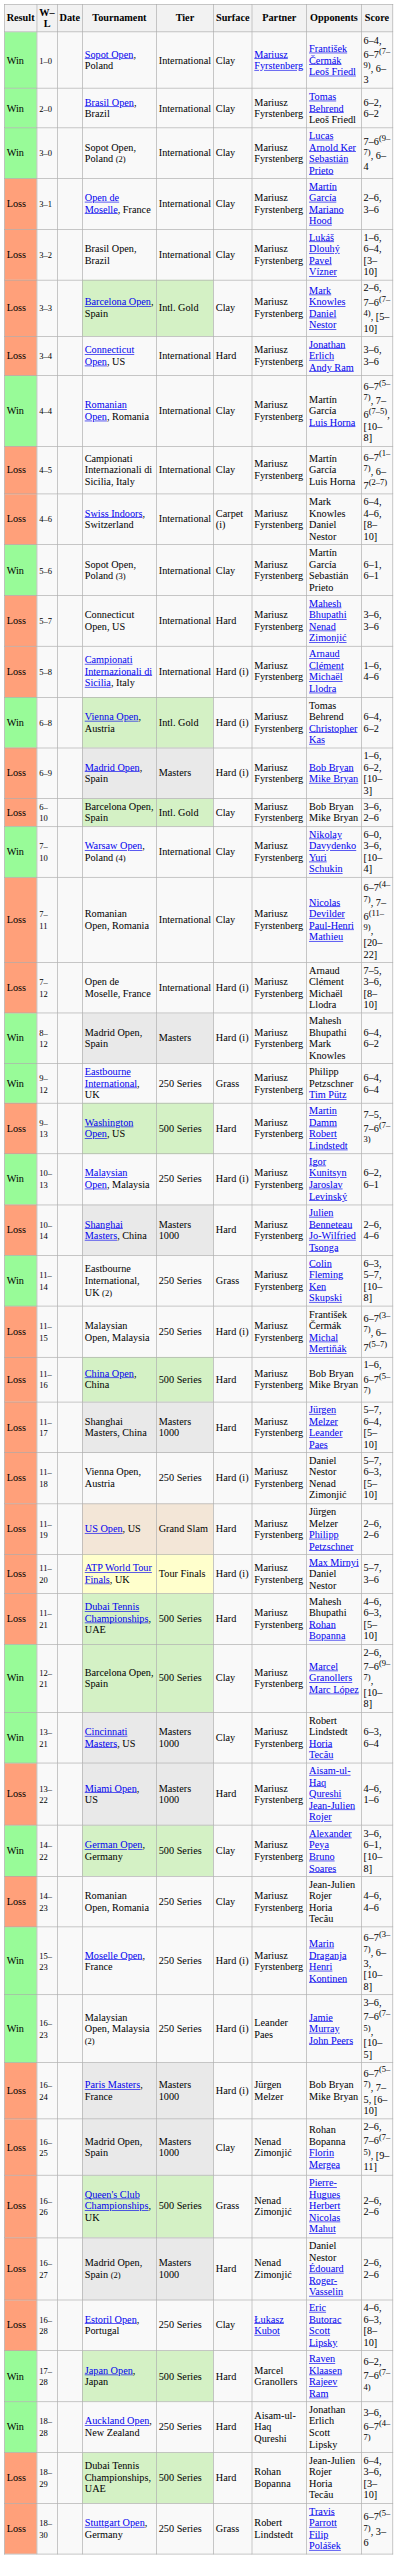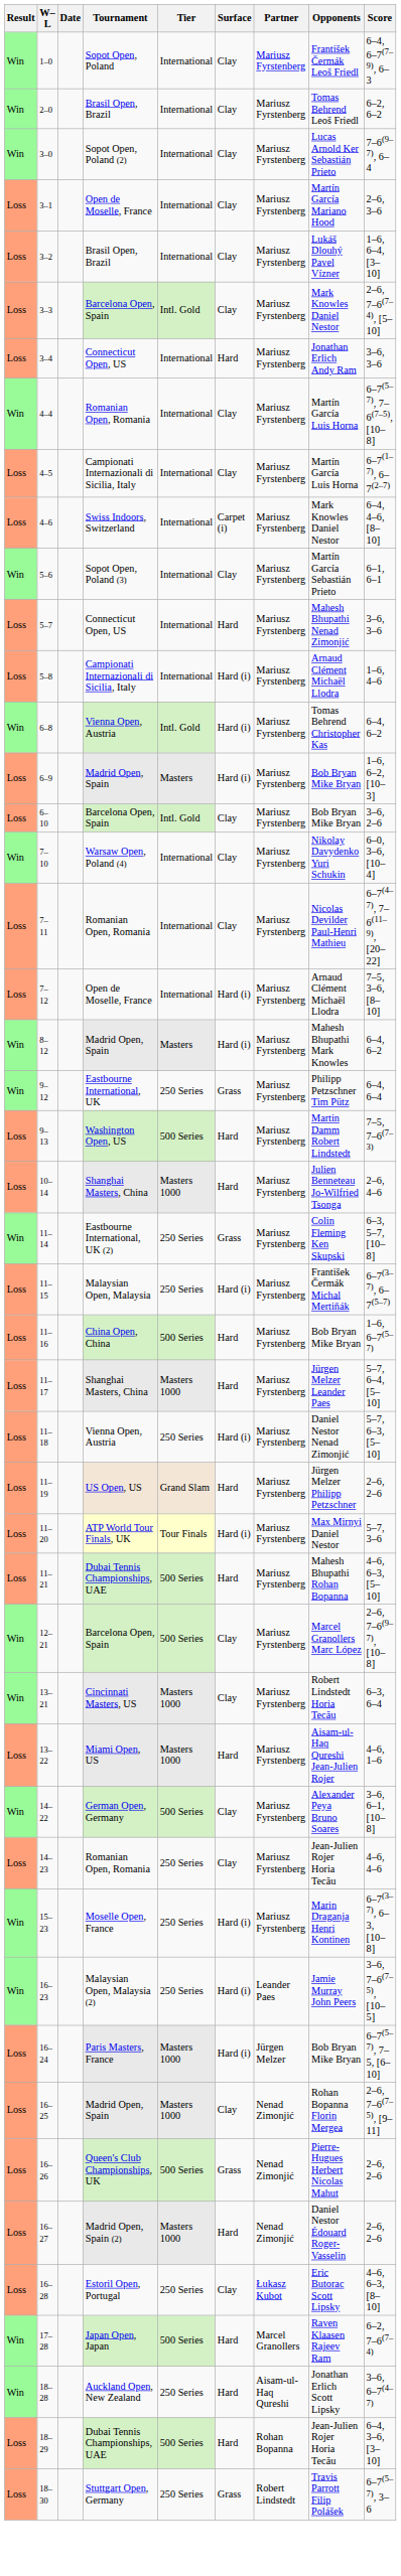 <table class="sortable wikitable">
 <tr>
 <th>Result</th>
 <th class="unsortable">W–L</th>
 <th>Date</th>
 <th>Tournament</th>
 <th>Tier</th>
 <th>Surface</th>
 <th>Partner</th>
 <th>Opponents</th>
 <th class="unsortable">Score</th>
 </tr>
 <tr>
 <td style="background:#98fb98;">Win</td>
 <td><small>1–0</small></td>
 <td><a href='#'></a></td>
 <td><a href='#'>Sopot Open</a>, Poland</td>
 <td>International</td>
 <td>Clay</td>
 <td> <a href='#'>Mariusz Fyrstenberg</a></td>
 <td> <a href='#'>František Čermák</a><br> <a href='#'>Leoš Friedl</a></td>
 <td>6–4, 6–7<sup>(7–9)</sup>, 6–3</td>
 </tr>
 <tr>
 <td style="background:#98fb98;">Win</td>
 <td><small>2–0</small></td>
 <td><a href='#'></a></td>
 <td><a href='#'>Brasil Open</a>, Brazil</td>
 <td>International</td>
 <td>Clay</td>
 <td> Mariusz Fyrstenberg</td>
 <td> <a href='#'>Tomas Behrend</a><br> Leoš Friedl</td>
 <td>6–2, 6–2</td>
 </tr>
 <tr>
 <td style="background:#98fb98;">Win</td>
 <td><small>3–0</small></td>
 <td><a href='#'></a></td>
 <td>Sopot Open, Poland <small>(2)</small></td>
 <td>International</td>
 <td>Clay</td>
 <td> Mariusz Fyrstenberg</td>
 <td> <a href='#'>Lucas Arnold Ker</a><br> <a href='#'>Sebastián Prieto</a></td>
 <td>7–6<sup>(9–7)</sup>, 6–4</td>
 </tr>
 <tr>
 <td style="background:#ffa07a;">Loss</td>
 <td><small>3–1</small></td>
 <td></td>
 <td><a href='#'>Open de Moselle</a>, France</td>
 <td>International</td>
 <td>Clay</td>
 <td> Mariusz Fyrstenberg</td>
 <td> <a href='#'>Martín García</a><br> <a href='#'>Mariano Hood</a></td>
 <td>2–6, 3–6</td>
 </tr>
 <tr>
 <td style="background:#ffa07a;">Loss</td>
 <td><small>3–2</small></td>
 <td><a href='#'></a></td>
 <td>Brasil Open, Brazil</td>
 <td>International</td>
 <td>Clay</td>
 <td> Mariusz Fyrstenberg</td>
 <td> <a href='#'>Lukáš Dlouhý</a><br> <a href='#'>Pavel Vízner</a></td>
 <td>1–6, 6–4, [3–10]</td>
 </tr>
 <tr>
 <td style="background:#ffa07a;">Loss</td>
 <td><small>3–3</small></td>
 <td><a href='#'></a></td>
 <td style="background:#D4F1C5;"><a href='#'>Barcelona Open</a>, Spain</td>
 <td style="background:#D4F1C5;">Intl. Gold</td>
 <td>Clay</td>
 <td> Mariusz Fyrstenberg</td>
 <td> <a href='#'>Mark Knowles</a><br> <a href='#'>Daniel Nestor</a></td>
 <td>2–6, 7–6<sup>(7–4)</sup>, [5–10]</td>
 </tr>
 <tr>
 <td style="background:#ffa07a;">Loss</td>
 <td><small>3–4</small></td>
 <td><a href='#'></a></td>
 <td><a href='#'>Connecticut Open</a>, US</td>
 <td>International</td>
 <td>Hard</td>
 <td> Mariusz Fyrstenberg</td>
 <td> <a href='#'>Jonathan Erlich</a><br> <a href='#'>Andy Ram</a></td>
 <td>3–6, 3–6</td>
 </tr>
 <tr>
 <td style="background:#98fb98;">Win</td>
 <td><small>4–4</small></td>
 <td><a href='#'></a></td>
 <td><a href='#'>Romanian Open</a>, Romania</td>
 <td>International</td>
 <td>Clay</td>
 <td> Mariusz Fyrstenberg</td>
 <td> Martín García<br> <a href='#'>Luis Horna</a></td>
 <td>6–7<sup>(5–7)</sup>, 7–6<sup>(7–5)</sup>, [10–8]</td>
 </tr>
 <tr>
 <td style="background:#ffa07a;">Loss</td>
 <td><small>4–5</small></td>
 <td><a href='#'></a></td>
 <td>Campionati Internazionali di Sicilia, Italy</td>
 <td>International</td>
 <td>Clay</td>
 <td> Mariusz Fyrstenberg</td>
 <td> Martín García<br> Luis Horna</td>
 <td>6–7<sup>(1–7)</sup>, 6–7<sup>(2–7)</sup></td>
 </tr>
 <tr>
 <td style="background:#ffa07a;">Loss</td>
 <td><small>4–6</small></td>
 <td><a href='#'></a></td>
 <td><a href='#'>Swiss Indoors</a>, Switzerland</td>
 <td>International</td>
 <td>Carpet (i)</td>
 <td> Mariusz Fyrstenberg</td>
 <td> Mark Knowles<br> Daniel Nestor</td>
 <td>6–4, 4–6, [8–10]</td>
 </tr>
 <tr>
 <td style="background:#98fb98;">Win</td>
 <td><small>5–6</small></td>
 <td><a href='#'></a></td>
 <td>Sopot Open, Poland <small>(3)</small></td>
 <td>International</td>
 <td>Clay</td>
 <td> Mariusz Fyrstenberg</td>
 <td> Martín García<br> Sebastián Prieto</td>
 <td>6–1, 6–1</td>
 </tr>
 <tr>
 <td style="background:#ffa07a;">Loss</td>
 <td><small>5–7</small></td>
 <td><a href='#'></a></td>
 <td>Connecticut Open, US</td>
 <td>International</td>
 <td>Hard</td>
 <td> Mariusz Fyrstenberg</td>
 <td> <a href='#'>Mahesh Bhupathi</a><br> <a href='#'>Nenad Zimonjić</a></td>
 <td>3–6, 3–6</td>
 </tr>
 <tr>
 <td style="background:#ffa07a;">Loss</td>
 <td><small>5–8</small></td>
 <td><a href='#'></a></td>
 <td><a href='#'>Campionati Internazionali di Sicilia</a>, Italy</td>
 <td>International</td>
 <td>Hard (i)</td>
 <td> Mariusz Fyrstenberg</td>
 <td> <a href='#'>Arnaud Clément</a><br> <a href='#'>Michaël Llodra</a></td>
 <td>1–6, 4–6</td>
 </tr>
 <tr>
 <td style="background:#98fb98;">Win</td>
 <td><small>6–8</small></td>
 <td><a href='#'></a></td>
 <td style="background:#D4F1C5;"><a href='#'>Vienna Open</a>, Austria</td>
 <td style="background:#D4F1C5;">Intl. Gold</td>
 <td>Hard (i)</td>
 <td> Mariusz Fyrstenberg</td>
 <td> Tomas Behrend<br> <a href='#'>Christopher Kas</a></td>
 <td>6–4, 6–2</td>
 </tr>
 <tr>
 <td style="background:#ffa07a;">Loss</td>
 <td><small>6–9</small></td>
 <td><a href='#'></a></td>
 <td style="background:#E9E9E9;"><a href='#'>Madrid Open</a>, Spain</td>
 <td style="background:#E9E9E9;">Masters</td>
 <td>Hard (i)</td>
 <td> Mariusz Fyrstenberg</td>
 <td> <a href='#'>Bob Bryan</a><br> <a href='#'>Mike Bryan</a></td>
 <td>1–6, 6–2, [10–3]</td>
 </tr>
 <tr>
 <td style="background:#ffa07a;">Loss</td>
 <td><small>6–10</small></td>
 <td><a href='#'></a></td>
 <td style="background:#D4F1C5;">Barcelona Open, Spain</td>
 <td style="background:#D4F1C5;">Intl. Gold</td>
 <td>Clay</td>
 <td> Mariusz Fyrstenberg</td>
 <td> Bob Bryan<br> Mike Bryan</td>
 <td>3–6, 2–6</td>
 </tr>
 <tr>
 <td style="background:#98fb98;">Win</td>
 <td><small>7–10</small></td>
 <td><a href='#'></a></td>
 <td><a href='#'>Warsaw Open</a>, Poland <small>(4)</small></td>
 <td>International</td>
 <td>Clay</td>
 <td> Mariusz Fyrstenberg</td>
 <td> <a href='#'>Nikolay Davydenko</a><br> <a href='#'>Yuri Schukin</a></td>
 <td>6–0, 3–6, [10–4]</td>
 </tr>
 <tr>
 <td style="background:#ffa07a;">Loss</td>
 <td><small>7–11</small></td>
 <td><a href='#'></a></td>
 <td>Romanian Open, Romania</td>
 <td>International</td>
 <td>Clay</td>
 <td> Mariusz Fyrstenberg</td>
 <td> <a href='#'>Nicolas Devilder</a><br> <a href='#'>Paul-Henri Mathieu</a></td>
 <td>6–7<sup>(4–7)</sup>, 7–6<sup>(11–9)</sup>, [20–22]</td>
 </tr>
 <tr>
 <td style="background:#ffa07a;">Loss</td>
 <td><small>7–12</small></td>
 <td><a href='#'></a></td>
 <td>Open de Moselle, France</td>
 <td>International</td>
 <td>Hard (i)</td>
 <td> Mariusz Fyrstenberg</td>
 <td> Arnaud Clément<br> Michaël Llodra</td>
 <td>7–5, 3–6, [8–10]</td>
 </tr>
 <tr>
 <td style="background:#98fb98;">Win</td>
 <td><small>8–12</small></td>
 <td><a href='#'></a></td>
 <td style="background:#E9E9E9;">Madrid Open, Spain</td>
 <td style="background:#E9E9E9;">Masters</td>
 <td>Hard (i)</td>
 <td> Mariusz Fyrstenberg</td>
 <td> Mahesh Bhupathi<br> Mark Knowles</td>
 <td>6–4, 6–2</td>
 </tr>
 <tr>
 <td style="background:#98fb98;">Win</td>
 <td><small>9–12</small></td>
 <td><a href='#'></a></td>
 <td><a href='#'>Eastbourne International</a>, UK</td>
 <td>250 Series</td>
 <td>Grass</td>
 <td> Mariusz Fyrstenberg</td>
 <td> Philipp Petzschner<br> <a href='#'>Tim Pütz</a></td>
 <td>6–4, 6–4</td>
 </tr>
 <tr>
 <td style="background:#ffa07a;">Loss</td>
 <td><small>9–13</small></td>
 <td><a href='#'></a></td>
 <td style="background:#D4F1C5;"><a href='#'>Washington Open</a>, US</td>
 <td style="background:#D4F1C5;">500 Series</td>
 <td>Hard</td>
 <td> Mariusz Fyrstenberg</td>
 <td> <a href='#'>Martin Damm</a><br> <a href='#'>Robert Lindstedt</a></td>
 <td>7–5, 7–6<sup>(7–3)</sup></td>
-</tr>
-<tr>
-<td style="background:#98fb98;">Win</td>
-<td><small>10–13</small></td>
-<td><a href='#'></a></td>
-<td><a href='#'>Malaysian Open</a>, Malaysia</td>
-<td>250 Series</td>
-<td>Hard (i)</td>
-<td> Mariusz Fyrstenberg</td>
-<td> <a href='#'>Igor Kunitsyn</a><br> <a href='#'>Jaroslav Levinský</a></td>
-<td>6–2, 6–1</td>
 </tr>
 <tr>
 <td style="background:#ffa07a;">Loss</td>
 <td><small>10–14</small></td>
 <td><a href='#'></a></td>
 <td style="background:#E9E9E9;"><a href='#'>Shanghai Masters</a>, China</td>
 <td style="background:#E9E9E9;">Masters 1000</td>
 <td>Hard</td>
 <td> Mariusz Fyrstenberg</td>
 <td> <a href='#'>Julien Benneteau</a><br> <a href='#'>Jo-Wilfried Tsonga</a></td>
 <td>2–6, 4–6</td>
 </tr>
 <tr>
 <td style="background:#98fb98;">Win</td>
 <td><small>11–14</small></td>
 <td><a href='#'></a></td>
 <td>Eastbourne International, UK <small>(2)</small></td>
 <td>250 Series</td>
 <td>Grass</td>
 <td> Mariusz Fyrstenberg</td>
 <td> <a href='#'>Colin Fleming</a><br> <a href='#'>Ken Skupski</a></td>
 <td>6–3, 5–7, [10–8]</td>
 </tr>
 <tr>
 <td style="background:#ffa07a;">Loss</td>
 <td><small>11–15</small></td>
 <td><a href='#'></a></td>
 <td>Malaysian Open, Malaysia</td>
 <td>250 Series</td>
 <td>Hard (i)</td>
 <td> Mariusz Fyrstenberg</td>
 <td> František Čermák<br> <a href='#'>Michal Mertiňák</a></td>
 <td>6–7<sup>(3–7)</sup>, 6–7<sup>(5–7)</sup></td>
 </tr>
 <tr>
 <td style="background:#ffa07a;">Loss</td>
 <td><small>11–16</small></td>
 <td><a href='#'></a></td>
 <td style="background:#D4F1C5;"><a href='#'>China Open</a>, China</td>
 <td style="background:#D4F1C5;">500 Series</td>
 <td>Hard</td>
 <td> Mariusz Fyrstenberg</td>
 <td> Bob Bryan<br> Mike Bryan</td>
 <td>1–6, 6–7<sup>(5–7)</sup></td>
 </tr>
 <tr>
 <td style="background:#ffa07a;">Loss</td>
 <td><small>11–17</small></td>
 <td><a href='#'></a></td>
 <td style="background:#E9E9E9;">Shanghai Masters, China</td>
 <td style="background:#E9E9E9;">Masters 1000</td>
 <td>Hard</td>
 <td> Mariusz Fyrstenberg</td>
 <td> <a href='#'>Jürgen Melzer</a><br> <a href='#'>Leander Paes</a></td>
 <td>5–7, 6–4, [5–10]</td>
 </tr>
 <tr>
 <td style="background:#ffa07a;">Loss</td>
 <td><small>11–18</small></td>
 <td><a href='#'></a></td>
 <td>Vienna Open, Austria</td>
 <td>250 Series</td>
 <td>Hard (i)</td>
 <td> Mariusz Fyrstenberg</td>
 <td> Daniel Nestor<br> Nenad Zimonjić</td>
 <td>5–7, 6–3, [5–10]</td>
 </tr>
 <tr>
 <td style="background:#ffa07a;">Loss</td>
 <td><small>11–19</small></td>
 <td><a href='#'></a></td>
 <td style="background:#F3E6D7;"><a href='#'>US Open</a>, US</td>
 <td style="background:#F3E6D7;">Grand Slam</td>
 <td>Hard</td>
 <td> Mariusz Fyrstenberg</td>
 <td> Jürgen Melzer<br> <a href='#'>Philipp Petzschner</a></td>
 <td>2–6, 2–6</td>
 </tr>
 <tr>
 <td style="background:#ffa07a;">Loss</td>
 <td><small>11–20</small></td>
 <td><a href='#'></a></td>
 <td style="background:#ffffcc;"><a href='#'>ATP World Tour Finals</a>, UK</td>
 <td style="background:#ffffcc;">Tour Finals</td>
 <td>Hard (i)</td>
 <td> Mariusz Fyrstenberg</td>
 <td> <a href='#'>Max Mirnyi</a><br> Daniel Nestor</td>
 <td>5–7, 3–6</td>
 </tr>
 <tr>
 <td style="background:#ffa07a;">Loss</td>
 <td><small>11–21</small></td>
 <td><a href='#'></a></td>
 <td style="background:#D4F1C5;"><a href='#'>Dubai Tennis Championships</a>, UAE</td>
 <td style="background:#D4F1C5;">500 Series</td>
 <td>Hard</td>
 <td> Mariusz Fyrstenberg</td>
 <td> Mahesh Bhupathi<br> <a href='#'>Rohan Bopanna</a></td>
 <td>4–6, 6–3, [5–10]</td>
 </tr>
 <tr>
 <td style="background:#98fb98;">Win</td>
 <td><small>12–21</small></td>
 <td><a href='#'></a></td>
 <td style="background:#D4F1C5;">Barcelona Open, Spain</td>
 <td style="background:#D4F1C5;">500 Series</td>
 <td>Clay</td>
 <td> Mariusz Fyrstenberg</td>
 <td> <a href='#'>Marcel Granollers</a><br> <a href='#'>Marc López</a></td>
 <td>2–6, 7–6<sup>(9–7)</sup>, [10–8]</td>
 </tr>
 <tr>
 <td style="background:#98fb98;">Win</td>
 <td><small>13–21</small></td>
 <td><a href='#'></a></td>
 <td style="background:#E9E9E9;"><a href='#'>Cincinnati Masters</a>, US</td>
 <td style="background:#E9E9E9;">Masters 1000</td>
 <td>Clay</td>
 <td> Mariusz Fyrstenberg</td>
 <td> Robert Lindstedt<br> <a href='#'>Horia Tecău</a></td>
 <td>6–3, 6–4</td>
 </tr>
 <tr>
 <td style="background:#ffa07a;">Loss</td>
 <td><small>13–22</small></td>
 <td><a href='#'></a></td>
 <td style="background:#E9E9E9;"><a href='#'>Miami Open</a>, US</td>
 <td style="background:#E9E9E9;">Masters 1000</td>
 <td>Hard</td>
 <td> Mariusz Fyrstenberg</td>
 <td> <a href='#'>Aisam-ul-Haq Qureshi </a><br> <a href='#'>Jean-Julien Rojer</a></td>
 <td>4–6, 1–6</td>
 </tr>
 <tr>
 <td style="background:#98fb98;">Win</td>
 <td><small>14–22</small></td>
 <td><a href='#'></a></td>
 <td style="background:#D4F1C5;"><a href='#'>German Open</a>, Germany</td>
 <td style="background:#D4F1C5;">500 Series</td>
 <td>Clay</td>
 <td> Mariusz Fyrstenberg</td>
 <td> <a href='#'>Alexander Peya</a><br> <a href='#'>Bruno Soares</a></td>
 <td>3–6, 6–1, [10–8]</td>
 </tr>
 <tr>
 <td style="background:#ffa07a;">Loss</td>
 <td><small>14–23</small></td>
 <td><a href='#'></a></td>
 <td>Romanian Open, Romania</td>
 <td>250 Series</td>
 <td>Clay</td>
 <td> Mariusz Fyrstenberg</td>
 <td> Jean-Julien Rojer<br> Horia Tecău</td>
 <td>4–6, 4–6</td>
 </tr>
 <tr>
 <td style="background:#98fb98;">Win</td>
 <td><small>15–23</small></td>
 <td><a href='#'></a></td>
 <td><a href='#'>Moselle Open</a>, France</td>
 <td>250 Series</td>
 <td>Hard (i)</td>
 <td> Mariusz Fyrstenberg</td>
 <td> <a href='#'>Marin Draganja</a><br> <a href='#'>Henri Kontinen</a></td>
 <td>6–7<sup>(3–7)</sup>, 6–3, [10–8]</td>
 </tr>
 <tr>
 <td style="background:#98fb98;">Win</td>
 <td><small>16–23</small></td>
 <td><a href='#'></a></td>
 <td>Malaysian Open, Malaysia <small>(2)</small></td>
 <td>250 Series</td>
 <td>Hard (i)</td>
 <td> Leander Paes</td>
 <td> <a href='#'>Jamie Murray</a><br> <a href='#'>John Peers</a></td>
 <td>3–6, 7–6<sup>(7–5)</sup>, [10–5]</td>
 </tr>
 <tr>
 <td style="background:#ffa07a;">Loss</td>
 <td><small>16–24</small></td>
 <td><a href='#'></a></td>
 <td style="background:#E9E9E9;"><a href='#'>Paris Masters</a>, France</td>
 <td style="background:#E9E9E9;">Masters 1000</td>
 <td>Hard (i)</td>
 <td> Jürgen Melzer</td>
 <td> Bob Bryan<br> Mike Bryan</td>
 <td>6–7<sup>(5–7)</sup>, 7–5, [6–10]</td>
 </tr>
 <tr>
 <td style="background:#ffa07a;">Loss</td>
 <td><small>16–25</small></td>
 <td><a href='#'></a></td>
 <td style="background:#E9E9E9;">Madrid Open, Spain</td>
 <td style="background:#E9E9E9;">Masters 1000</td>
 <td>Clay</td>
 <td> Nenad Zimonjić</td>
 <td> Rohan Bopanna<br> <a href='#'>Florin Mergea</a></td>
 <td>2–6, 7–6<sup>(7–5)</sup>, [9–11]</td>
 </tr>
 <tr>
 <td style="background:#ffa07a;">Loss</td>
 <td><small>16–26</small></td>
 <td><a href='#'></a></td>
 <td style="background:#D4F1C5;"><a href='#'>Queen's Club Championships</a>, UK</td>
 <td style="background:#D4F1C5;">500 Series</td>
 <td>Grass</td>
 <td> Nenad Zimonjić</td>
 <td> <a href='#'>Pierre-Hugues Herbert</a><br> <a href='#'>Nicolas Mahut</a></td>
 <td>2–6, 2–6</td>
 </tr>
 <tr>
 <td style="background:#ffa07a;">Loss</td>
 <td><small>16–27</small></td>
 <td><a href='#'></a></td>
 <td style="background:#E9E9E9;">Madrid Open, Spain <small>(2)</small></td>
 <td style="background:#E9E9E9;">Masters 1000</td>
 <td>Hard</td>
 <td> Nenad Zimonjić</td>
 <td> Daniel Nestor<br> <a href='#'>Édouard Roger-Vasselin</a></td>
 <td>2–6, 2–6</td>
 </tr>
 <tr>
 <td style="background:#ffa07a;">Loss</td>
 <td><small>16–28</small></td>
 <td><a href='#'></a></td>
 <td><a href='#'>Estoril Open</a>, Portugal</td>
 <td>250 Series</td>
 <td>Clay</td>
 <td> <a href='#'>Łukasz Kubot</a></td>
 <td> <a href='#'>Eric Butorac</a><br> <a href='#'>Scott Lipsky</a></td>
 <td>4–6, 6–3, [8–10]</td>
 </tr>
 <tr>
 <td style="background:#98fb98;">Win</td>
 <td><small>17–28</small></td>
 <td><a href='#'></a></td>
 <td style="background:#D4F1C5;"><a href='#'>Japan Open</a>, Japan</td>
 <td style="background:#D4F1C5;">500 Series</td>
 <td>Hard</td>
 <td> Marcel Granollers</td>
 <td> <a href='#'>Raven Klaasen</a><br> <a href='#'>Rajeev Ram</a></td>
 <td>6–2, 7–6<sup>(7–4)</sup></td>
 </tr>
 <tr>
 <td style="background:#98fb98;">Win</td>
 <td><small>18–28</small></td>
 <td><a href='#'></a></td>
 <td><a href='#'>Auckland Open</a>, New Zealand</td>
 <td>250 Series</td>
 <td>Hard</td>
 <td> Aisam-ul-Haq Qureshi</td>
 <td> Jonathan Erlich<br> Scott Lipsky</td>
 <td>3–6, 6–7<sup>(4–7)</sup></td>
 </tr>
 <tr>
 <td style="background:#ffa07a;">Loss</td>
 <td><small>18–29</small></td>
 <td><a href='#'></a></td>
 <td style="background:#D4F1C5;">Dubai Tennis Championships, UAE</td>
 <td style="background:#D4F1C5;">500 Series</td>
 <td>Hard</td>
 <td> Rohan Bopanna</td>
 <td> Jean-Julien Rojer<br> Horia Tecău</td>
 <td>6–4, 3–6, [3–10]</td>
 </tr>
 <tr>
 <td style="background:#ffa07a;">Loss</td>
 <td><small>18–30</small></td>
 <td><a href='#'></a></td>
 <td><a href='#'>Stuttgart Open</a>, Germany</td>
 <td>250 Series</td>
 <td>Grass</td>
 <td> Robert Lindstedt</td>
 <td> <a href='#'>Travis Parrott</a><br> <a href='#'>Filip Polášek</a></td>
 <td>6–7<sup>(5–7)</sup>, 3–6</td>
 </tr>
 </table>
